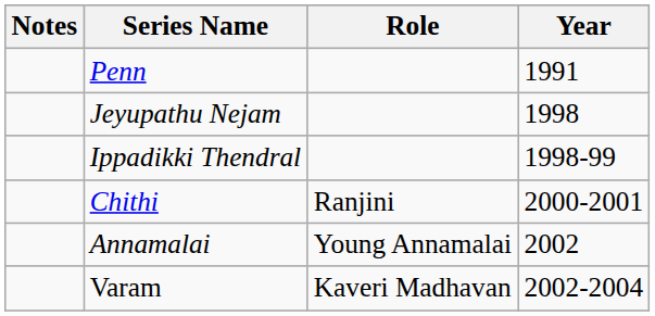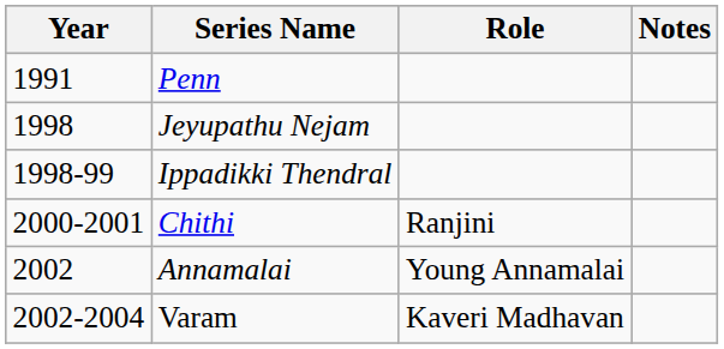 <table class="wikitable sortable">
 <tr style="background:#ccc; text-align:center;">
-<th>Notes</th>
+<th>Year</th>
 <th>Series Name</th>
 <th>Role</th>
-<th>Year</th>
+<th>Notes</th>
 </tr>
 <tr>
-<td></td>
+<td>1991</td>
 <td><em><a href='#'>Penn</a></em></td>
 <td></td>
-<td>1991</td>
+<td></td>
 </tr>
 <tr>
-<td></td>
+<td>1998</td>
 <td><em>Jeyupathu Nejam</em></td>
 <td></td>
-<td>1998</td>
+<td></td>
 </tr>
 <tr>
-<td></td>
+<td>1998-99</td>
 <td><em>Ippadikki Thendral</em></td>
 <td></td>
-<td>1998-99</td>
+<td></td>
 </tr>
 <tr>
-<td></td>
+<td>2000-2001</td>
 <td><em><a href='#'>Chithi</a></em></td>
 <td>Ranjini</td>
-<td>2000-2001</td>
+<td></td>
 </tr>
 <tr>
-<td></td>
+<td>2002</td>
 <td><em>Annamalai</em></td>
 <td>Young Annamalai</td>
-<td>2002</td>
+<td></td>
 </tr>
 <tr>
-<td></td>
+<td>2002-2004</td>
 <td>Varam</td>
 <td>Kaveri Madhavan</td>
-<td>2002-2004</td>
+<td></td>
 </tr>
 </table>
